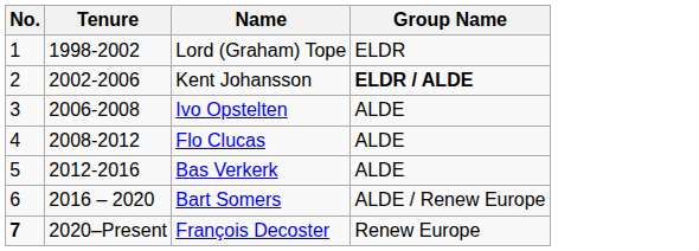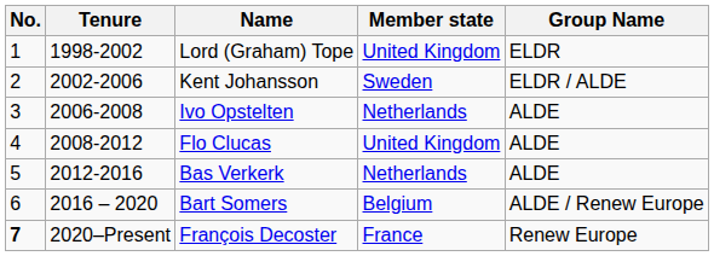 <table class="wikitable">
 <tr>
 <th>No.</th>
 <th>Tenure</th>
 <th>Name</th>
+<th>Member state</th>
 <th>Group Name</th>
 </tr>
 <tr>
 <td>1</td>
 <td>1998-2002</td>
 <td>Lord (Graham) Tope</td>
+<td><a href='#'>United Kingdom</a></td>
 <td>ELDR</td>
 </tr>
 <tr>
 <td>2</td>
 <td>2002-2006</td>
 <td>Kent Johansson</td>
-<td><strong>ELDR / ALDE</strong></td>
+<td><a href='#'>Sweden</a></td>
+<td>ELDR / ALDE</td>
 </tr>
 <tr>
 <td>3</td>
 <td>2006-2008</td>
 <td><a href='#'>Ivo Opstelten</a></td>
+<td><a href='#'>Netherlands</a></td>
 <td>ALDE</td>
 </tr>
 <tr>
 <td>4</td>
 <td>2008-2012</td>
 <td><a href='#'>Flo Clucas</a></td>
+<td><a href='#'>United Kingdom</a></td>
 <td>ALDE</td>
 </tr>
 <tr>
 <td>5</td>
 <td>2012-2016</td>
 <td><a href='#'>Bas Verkerk</a></td>
+<td><a href='#'>Netherlands</a></td>
 <td>ALDE</td>
 </tr>
 <tr>
 <td>6</td>
 <td>2016 – 2020</td>
 <td><a href='#'>Bart Somers</a></td>
+<td><a href='#'>Belgium</a></td>
 <td>ALDE / Renew Europe</td>
 </tr>
 <tr>
 <td><strong>7</strong></td>
 <td>2020–Present</td>
 <td><a href='#'>François Decoster</a></td>
+<td><a href='#'>France</a></td>
 <td>Renew Europe</td>
 </tr>
 </table>
